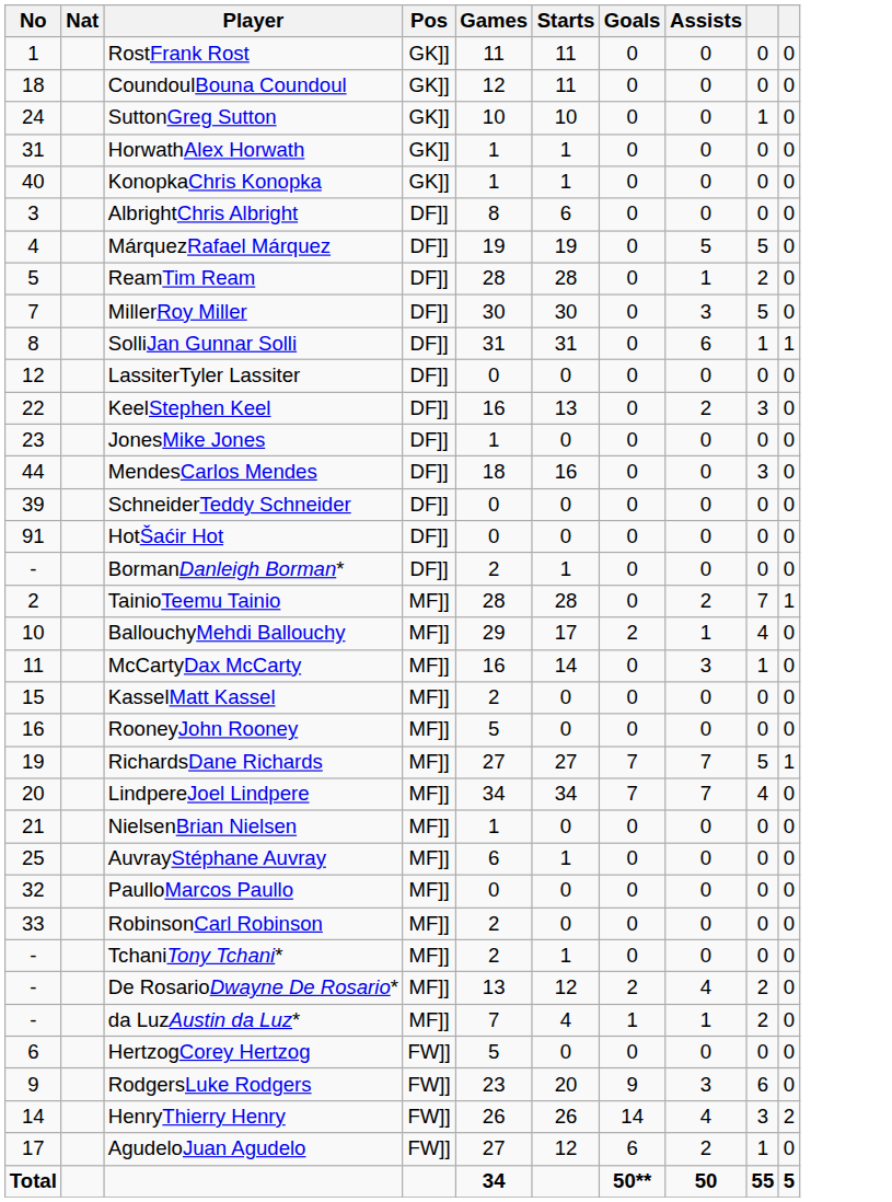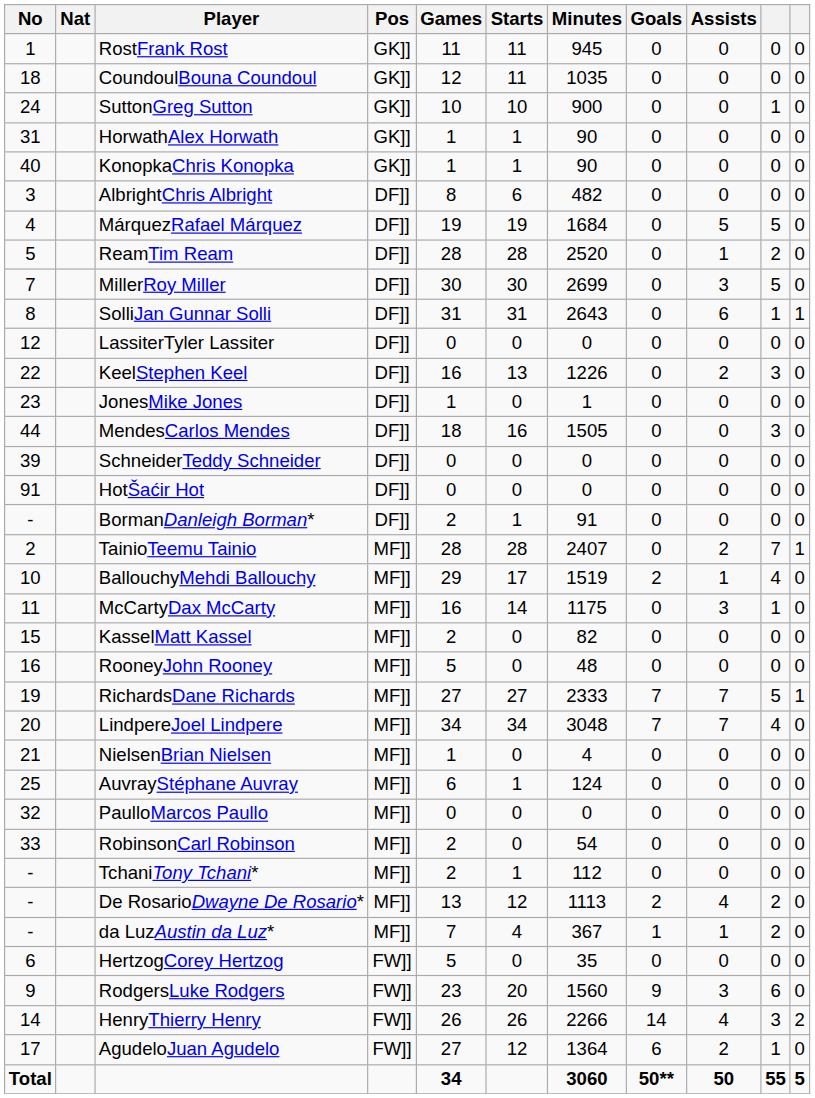 <table class="wikitable sortable">
 <tr>
 <th>No</th>
 <th>Nat</th>
 <th>Player</th>
 <th>Pos</th>
 <th>Games</th>
 <th>Starts</th>
+<th>Minutes</th>
 <th>Goals</th>
 <th>Assists</th>
 <th></th>
 <th></th>
 </tr>
 <tr align=center>
 <td>1</td>
 <td></td>
 <td align=left><span>Rost</span><a href='#'>Frank Rost</a></td>
 <td [[>GK]]</td>
 <td>11</td>
 <td>11</td>
+<td>945</td>
 <td>0</td>
 <td>0</td>
 <td>0</td>
 <td>0</td>
 </tr>
 <tr align=center>
 <td>18</td>
 <td></td>
 <td align=left><span>Coundoul</span><a href='#'>Bouna Coundoul</a></td>
 <td [[>GK]]</td>
 <td>12</td>
 <td>11</td>
+<td>1035</td>
 <td>0</td>
 <td>0</td>
 <td>0</td>
 <td>0</td>
 </tr>
 <tr align=center>
 <td>24</td>
 <td></td>
 <td align=left><span>Sutton</span><a href='#'>Greg Sutton</a></td>
 <td [[>GK]]</td>
 <td>10</td>
 <td>10</td>
+<td>900</td>
 <td>0</td>
 <td>0</td>
 <td>1</td>
 <td>0</td>
 </tr>
 <tr align=center>
 <td>31</td>
 <td></td>
 <td align=left><span>Horwath</span><a href='#'>Alex Horwath</a></td>
 <td [[>GK]]</td>
 <td>1</td>
 <td>1</td>
+<td>90</td>
 <td>0</td>
 <td>0</td>
 <td>0</td>
 <td>0</td>
 </tr>
 <tr align=center>
 <td>40</td>
 <td></td>
 <td align=left><span>Konopka</span><a href='#'>Chris Konopka</a></td>
 <td [[>GK]]</td>
 <td>1</td>
 <td>1</td>
+<td>90</td>
 <td>0</td>
 <td>0</td>
 <td>0</td>
 <td>0</td>
 </tr>
 <tr align=center>
 <td>3</td>
 <td></td>
 <td align=left><span>Albright</span><a href='#'>Chris Albright</a></td>
 <td [[>DF]]</td>
 <td>8</td>
 <td>6</td>
+<td>482</td>
 <td>0</td>
 <td>0</td>
 <td>0</td>
 <td>0</td>
 </tr>
 <tr align=center>
 <td>4</td>
 <td></td>
 <td align=left><span>Márquez</span><a href='#'>Rafael Márquez</a></td>
 <td [[>DF]]</td>
 <td>19</td>
 <td>19</td>
+<td>1684</td>
 <td>0</td>
 <td>5</td>
 <td>5</td>
 <td>0</td>
 </tr>
 <tr align=center>
 <td>5</td>
 <td></td>
 <td align=left><span>Ream</span><a href='#'>Tim Ream</a></td>
 <td [[>DF]]</td>
 <td>28</td>
 <td>28</td>
+<td>2520</td>
 <td>0</td>
 <td>1</td>
 <td>2</td>
 <td>0</td>
 </tr>
 <tr align=center>
 <td>7</td>
 <td></td>
 <td align=left><span>Miller</span><a href='#'>Roy Miller</a></td>
 <td [[>DF]]</td>
 <td>30</td>
 <td>30</td>
+<td>2699</td>
 <td>0</td>
 <td>3</td>
 <td>5</td>
 <td>0</td>
 </tr>
 <tr align=center>
 <td>8</td>
 <td></td>
 <td align=left><span>Solli</span><a href='#'>Jan Gunnar Solli</a></td>
 <td [[>DF]]</td>
 <td>31</td>
 <td>31</td>
+<td>2643</td>
 <td>0</td>
 <td>6</td>
 <td>1</td>
 <td>1</td>
 </tr>
 <tr align=center>
 <td>12</td>
 <td></td>
 <td align=left><span>Lassiter</span>Tyler Lassiter</td>
 <td [[>DF]]</td>
 <td>0</td>
 <td>0</td>
 <td>0</td>
 <td>0</td>
 <td>0</td>
 <td>0</td>
+<td>0</td>
 </tr>
 <tr align=center>
 <td>22</td>
 <td></td>
 <td align=left><span>Keel</span><a href='#'>Stephen Keel</a></td>
 <td [[>DF]]</td>
 <td>16</td>
 <td>13</td>
+<td>1226</td>
 <td>0</td>
 <td>2</td>
 <td>3</td>
 <td>0</td>
 </tr>
 <tr align=center>
 <td>23</td>
 <td></td>
 <td align=left><span>Jones</span><a href='#'>Mike Jones</a></td>
 <td [[>DF]]</td>
 <td>1</td>
 <td>0</td>
+<td>1</td>
 <td>0</td>
 <td>0</td>
 <td>0</td>
 <td>0</td>
 </tr>
 <tr align=center>
 <td>44</td>
 <td></td>
 <td align=left><span>Mendes</span><a href='#'>Carlos Mendes</a></td>
 <td [[>DF]]</td>
 <td>18</td>
 <td>16</td>
+<td>1505</td>
 <td>0</td>
 <td>0</td>
 <td>3</td>
 <td>0</td>
 </tr>
 <tr align=center>
 <td>39</td>
 <td></td>
 <td align=left><span>Schneider</span><a href='#'>Teddy Schneider</a></td>
 <td [[>DF]]</td>
+<td>0</td>
 <td>0</td>
 <td>0</td>
 <td>0</td>
 <td>0</td>
 <td>0</td>
 <td>0</td>
 </tr>
 <tr align=center>
 <td>91</td>
 <td></td>
 <td align=left><span>Hot</span><a href='#'>Šaćir Hot</a></td>
 <td [[>DF]]</td>
 <td>0</td>
 <td>0</td>
 <td>0</td>
 <td>0</td>
 <td>0</td>
 <td>0</td>
+<td>0</td>
 </tr>
 <tr align=center>
 <td>-</td>
 <td></td>
 <td align=left><span>Borman</span><em><a href='#'>Danleigh Borman</a></em>*</td>
 <td [[>DF]]</td>
 <td>2</td>
 <td>1</td>
+<td>91</td>
 <td>0</td>
 <td>0</td>
 <td>0</td>
 <td>0</td>
 </tr>
 <tr align=center>
 <td>2</td>
 <td></td>
 <td align=left><span>Tainio</span><a href='#'>Teemu Tainio</a></td>
 <td [[>MF]]</td>
 <td>28</td>
 <td>28</td>
+<td>2407</td>
 <td>0</td>
 <td>2</td>
 <td>7</td>
 <td>1</td>
 </tr>
 <tr align=center>
 <td>10</td>
 <td></td>
 <td align=left><span>Ballouchy</span><a href='#'>Mehdi Ballouchy</a></td>
 <td [[>MF]]</td>
 <td>29</td>
 <td>17</td>
+<td>1519</td>
 <td>2</td>
 <td>1</td>
 <td>4</td>
 <td>0</td>
 </tr>
 <tr align=center>
 <td>11</td>
 <td></td>
 <td align=left><span>McCarty</span><a href='#'>Dax McCarty</a></td>
 <td [[>MF]]</td>
 <td>16</td>
 <td>14</td>
+<td>1175</td>
 <td>0</td>
 <td>3</td>
 <td>1</td>
 <td>0</td>
 </tr>
 <tr align=center>
 <td>15</td>
 <td></td>
 <td align=left><span>Kassel</span><a href='#'>Matt Kassel</a></td>
 <td [[>MF]]</td>
 <td>2</td>
 <td>0</td>
+<td>82</td>
 <td>0</td>
 <td>0</td>
 <td>0</td>
 <td>0</td>
 </tr>
 <tr align=center>
 <td>16</td>
 <td></td>
 <td align=left><span>Rooney</span><a href='#'>John Rooney</a></td>
 <td [[>MF]]</td>
 <td>5</td>
 <td>0</td>
+<td>48</td>
 <td>0</td>
 <td>0</td>
 <td>0</td>
 <td>0</td>
 </tr>
 <tr align=center>
 <td>19</td>
 <td></td>
 <td align=left><span>Richards</span><a href='#'>Dane Richards</a></td>
 <td [[>MF]]</td>
 <td>27</td>
 <td>27</td>
+<td>2333</td>
 <td>7</td>
 <td>7</td>
 <td>5</td>
 <td>1</td>
 </tr>
 <tr align=center>
 <td>20</td>
 <td></td>
 <td align=left><span>Lindpere</span><a href='#'>Joel Lindpere</a></td>
 <td [[>MF]]</td>
 <td>34</td>
 <td>34</td>
+<td>3048</td>
 <td>7</td>
 <td>7</td>
 <td>4</td>
 <td>0</td>
 </tr>
 <tr align=center>
 <td>21</td>
 <td></td>
 <td align=left><span>Nielsen</span><a href='#'>Brian Nielsen</a></td>
 <td [[>MF]]</td>
 <td>1</td>
 <td>0</td>
+<td>4</td>
 <td>0</td>
 <td>0</td>
 <td>0</td>
 <td>0</td>
 </tr>
 <tr align=center>
 <td>25</td>
 <td></td>
 <td align=left><span>Auvray</span><a href='#'>Stéphane Auvray</a></td>
 <td [[>MF]]</td>
 <td>6</td>
 <td>1</td>
+<td>124</td>
 <td>0</td>
 <td>0</td>
 <td>0</td>
 <td>0</td>
 </tr>
 <tr align=center>
 <td>32</td>
 <td></td>
 <td align=left><span>Paullo</span><a href='#'>Marcos Paullo</a></td>
 <td [[>MF]]</td>
 <td>0</td>
 <td>0</td>
 <td>0</td>
 <td>0</td>
 <td>0</td>
 <td>0</td>
+<td>0</td>
 </tr>
 <tr align=center>
 <td>33</td>
 <td></td>
 <td align=left><span>Robinson</span><a href='#'>Carl Robinson</a></td>
 <td [[>MF]]</td>
 <td>2</td>
 <td>0</td>
+<td>54</td>
 <td>0</td>
 <td>0</td>
 <td>0</td>
 <td>0</td>
 </tr>
 <tr align=center>
 <td>-</td>
 <td></td>
 <td align=left><span>Tchani</span><em><a href='#'>Tony Tchani</a></em>*</td>
 <td [[>MF]]</td>
 <td>2</td>
 <td>1</td>
+<td>112</td>
 <td>0</td>
 <td>0</td>
 <td>0</td>
 <td>0</td>
 </tr>
 <tr align=center>
 <td>-</td>
 <td></td>
 <td align=left><span>De Rosario</span><em><a href='#'>Dwayne De Rosario</a></em>*</td>
 <td [[>MF]]</td>
 <td>13</td>
 <td>12</td>
+<td>1113</td>
 <td>2</td>
 <td>4</td>
 <td>2</td>
 <td>0</td>
 </tr>
 <tr align=center>
 <td>-</td>
 <td></td>
 <td align=left><span>da Luz</span><em><a href='#'>Austin da Luz</a></em>*</td>
 <td [[>MF]]</td>
 <td>7</td>
 <td>4</td>
+<td>367</td>
 <td>1</td>
 <td>1</td>
 <td>2</td>
 <td>0</td>
 </tr>
 <tr align=center>
 <td>6</td>
 <td></td>
 <td align=left><span>Hertzog</span><a href='#'>Corey Hertzog</a></td>
 <td [[>FW]]</td>
 <td>5</td>
 <td>0</td>
+<td>35</td>
 <td>0</td>
 <td>0</td>
 <td>0</td>
 <td>0</td>
 </tr>
 <tr align=center>
 <td>9</td>
 <td></td>
 <td align=left><span>Rodgers</span><a href='#'>Luke Rodgers</a></td>
 <td [[>FW]]</td>
 <td>23</td>
 <td>20</td>
+<td>1560</td>
 <td>9</td>
 <td>3</td>
 <td>6</td>
 <td>0</td>
 </tr>
 <tr align=center>
 <td>14</td>
 <td></td>
 <td align=left><span>Henry</span><a href='#'>Thierry Henry</a></td>
 <td [[>FW]]</td>
 <td>26</td>
 <td>26</td>
+<td>2266</td>
 <td>14</td>
 <td>4</td>
 <td>3</td>
 <td>2</td>
 </tr>
 <tr align=center>
 <td>17</td>
 <td></td>
 <td align=left><span>Agudelo</span><a href='#'>Juan Agudelo</a></td>
 <td [[>FW]]</td>
 <td>27</td>
 <td>12</td>
+<td>1364</td>
 <td>6</td>
 <td>2</td>
 <td>1</td>
 <td>0</td>
 </tr>
 <tr style="text-align:center;" class="sortbottom">
 <td><strong>Total</strong></td>
 <td></td>
 <td></td>
 <td></td>
 <td><strong>34</strong></td>
 <td></td>
+<td><strong>3060</strong></td>
 <td><strong>50**</strong></td>
 <td><strong>50</strong></td>
 <td><strong>55</strong></td>
 <td><strong>5</strong></td>
 </tr>
 </table>
